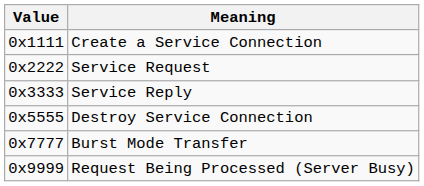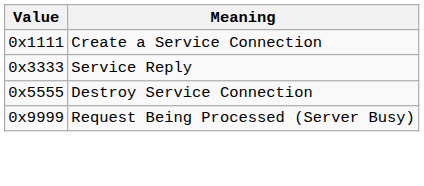 <table class="wikitable">
 <tr>
 <th>Value</th>
 <th>Meaning</th>
 </tr>
 <tr>
 <td>0x1111</td>
 <td>Create a Service Connection</td>
 </tr>
 <tr>
-<td>0x2222</td>
-<td>Service Request</td>
-</tr>
-<tr>
 <td>0x3333</td>
 <td>Service Reply</td>
 </tr>
 <tr>
 <td>0x5555</td>
 <td>Destroy Service Connection</td>
 </tr>
 <tr>
-<td>0x7777</td>
-<td>Burst Mode Transfer</td>
-</tr>
-<tr>
 <td>0x9999</td>
 <td>Request Being Processed (Server Busy)</td>
 </tr>
 </table>
